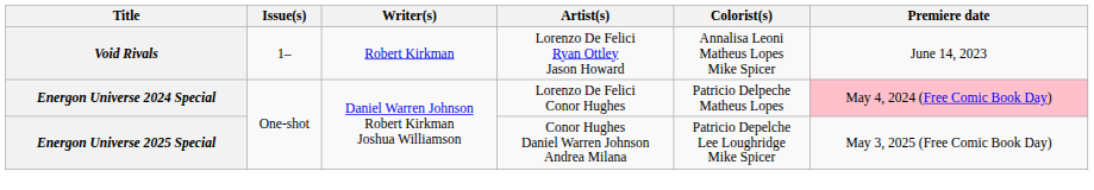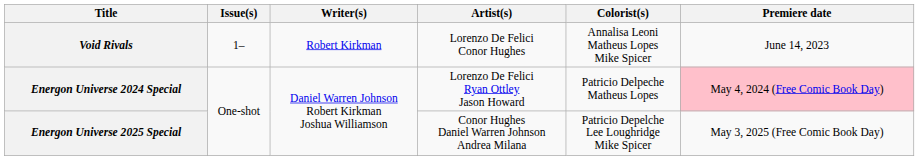 <table class="wikitable" width="100%" style="text-align: center;">
 <tr>
 <th>Title</th>
 <th>Issue(s)</th>
 <th scope="col">Writer(s)</th>
 <th scope="col">Artist(s)</th>
 <th scope="col">Colorist(s)</th>
 <th scope="col">Premiere date</th>
 </tr>
 <tr>
 <th scope="col"><em>Void Rivals</em></th>
 <td>1–</td>
 <td><a href='#'>Robert Kirkman</a></td>
-<td>Lorenzo De Felici<br><a href='#'>Ryan Ottley</a><br>Jason Howard</td>
+<td>Lorenzo De Felici<br>Conor Hughes</td>
 <td>Annalisa Leoni<br>Matheus Lopes<br>Mike Spicer</td>
 <td>June 14, 2023</td>
 </tr>
 <tr>
 <th scope="col"><em>Energon Universe 2024 Special</em></th>
 <td rowspan="2">One-shot</td>
 <td rowspan="2"><a href='#'>Daniel Warren Johnson</a><br>Robert Kirkman<br>Joshua Williamson</td>
-<td>Lorenzo De Felici<br>Conor Hughes</td>
+<td>Lorenzo De Felici<br><a href='#'>Ryan Ottley</a><br>Jason Howard</td>
 <td>Patricio Delpeche<br>Matheus Lopes</td>
 <td style="background: pink;">May 4, 2024 (<a href='#'>Free Comic Book Day</a>)</td>
 </tr>
 <tr>
 <th><em>Energon Universe 2025 Special</em></th>
 <td>Conor Hughes<br>Daniel Warren Johnson<br>Andrea Milana</td>
 <td>Patricio Depelche<br>Lee Loughridge<br>Mike Spicer</td>
 <td>May 3, 2025 (Free Comic Book Day)</td>
 </tr>
 </table>
